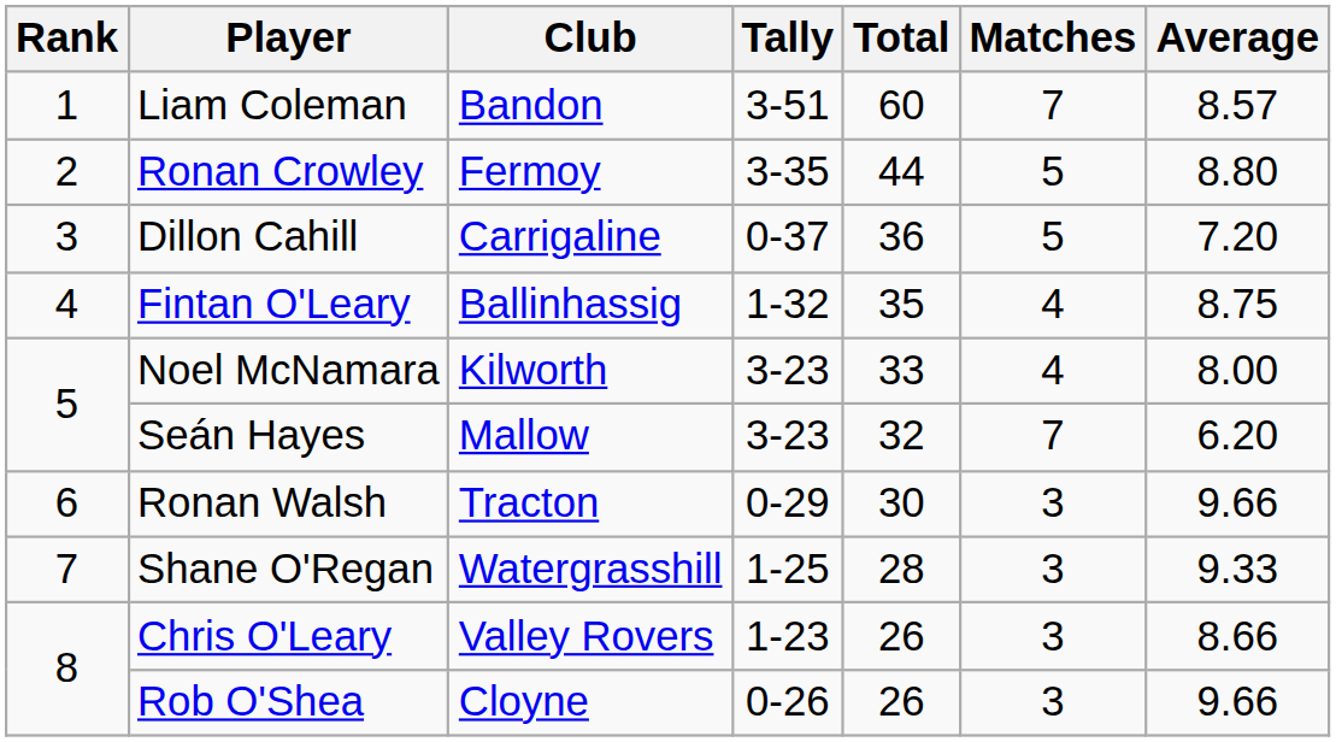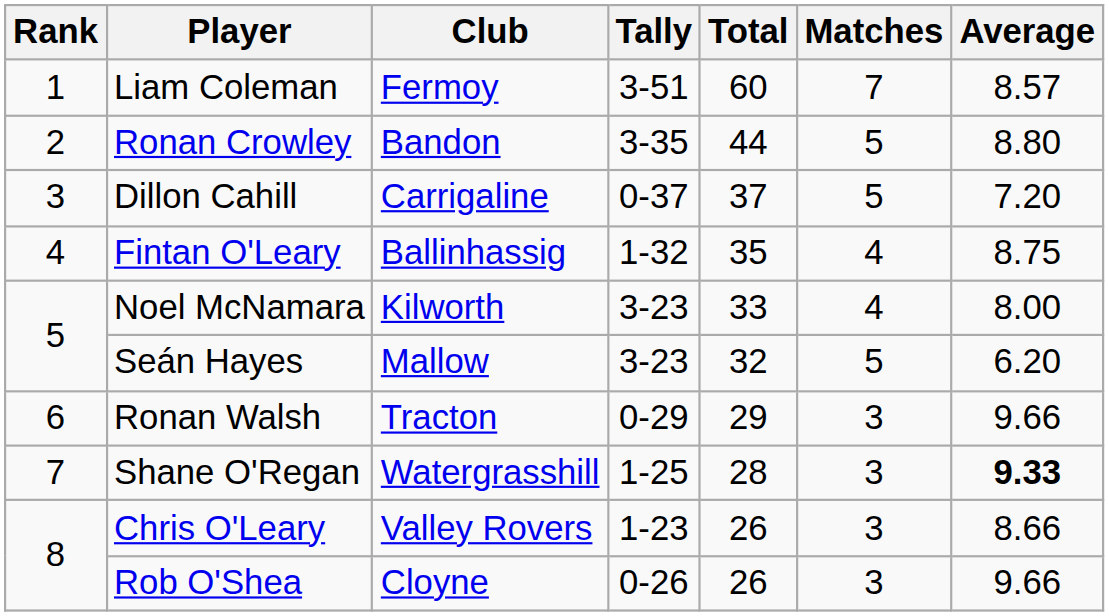 <table class="wikitable">
 <tr>
 <th>Rank</th>
 <th>Player</th>
 <th>Club</th>
 <th>Tally</th>
 <th>Total</th>
 <th>Matches</th>
 <th>Average</th>
 </tr>
 <tr>
 <td rowspan=1 align=center>1</td>
 <td>Liam Coleman</td>
-<td><a href='#'>Bandon</a></td>
+<td><a href='#'>Fermoy</a></td>
 <td align=center>3-51</td>
 <td align=center>60</td>
 <td align=center>7</td>
 <td align=center>8.57</td>
 </tr>
 <tr>
 <td rowspan=1 align=center>2</td>
 <td><a href='#'>Ronan Crowley</a></td>
-<td><a href='#'>Fermoy</a></td>
+<td><a href='#'>Bandon</a></td>
 <td align=center>3-35</td>
 <td align=center>44</td>
 <td align=center>5</td>
 <td align=center>8.80</td>
 </tr>
 <tr>
 <td rowspan=1 align=center>3</td>
 <td>Dillon Cahill</td>
 <td><a href='#'>Carrigaline</a></td>
 <td align=center>0-37</td>
-<td align=center>36</td>
+<td align=center>37</td>
 <td align=center>5</td>
 <td align=center>7.20</td>
 </tr>
 <tr>
 <td rowspan=1 align=center>4</td>
 <td><a href='#'>Fintan O'Leary</a></td>
 <td><a href='#'>Ballinhassig</a></td>
 <td align=center>1-32</td>
 <td align=center>35</td>
 <td align=center>4</td>
 <td align=center>8.75</td>
 </tr>
 <tr>
 <td rowspan=2 align=center>5</td>
 <td>Noel McNamara</td>
 <td><a href='#'>Kilworth</a></td>
 <td align=center>3-23</td>
 <td align=center>33</td>
 <td align=center>4</td>
 <td align=center>8.00</td>
 </tr>
 <tr>
 <td>Seán Hayes</td>
 <td><a href='#'>Mallow</a></td>
 <td align=center>3-23</td>
 <td align=center>32</td>
-<td align=center>7</td>
+<td align=center>5</td>
 <td align=center>6.20</td>
 </tr>
 <tr>
 <td rowspan=1 align=center>6</td>
 <td>Ronan Walsh</td>
 <td><a href='#'>Tracton</a></td>
 <td align=center>0-29</td>
-<td align=center>30</td>
+<td align=center>29</td>
 <td align=center>3</td>
 <td align=center>9.66</td>
 </tr>
 <tr>
 <td rowspan=1 align=center>7</td>
 <td>Shane O'Regan</td>
 <td><a href='#'>Watergrasshill</a></td>
 <td align=center>1-25</td>
 <td align=center>28</td>
 <td align=center>3</td>
-<td align=center>9.33</td>
+<td align=center><strong>9.33</strong></td>
 </tr>
 <tr>
 <td rowspan=2 align=center>8</td>
 <td><a href='#'>Chris O'Leary</a></td>
 <td><a href='#'>Valley Rovers</a></td>
 <td align=center>1-23</td>
 <td align=center>26</td>
 <td align=center>3</td>
 <td align=center>8.66</td>
 </tr>
 <tr>
 <td><a href='#'>Rob O'Shea</a></td>
 <td><a href='#'>Cloyne</a></td>
 <td align=center>0-26</td>
 <td align=center>26</td>
 <td align=center>3</td>
 <td align=center>9.66</td>
 </tr>
 </table>
